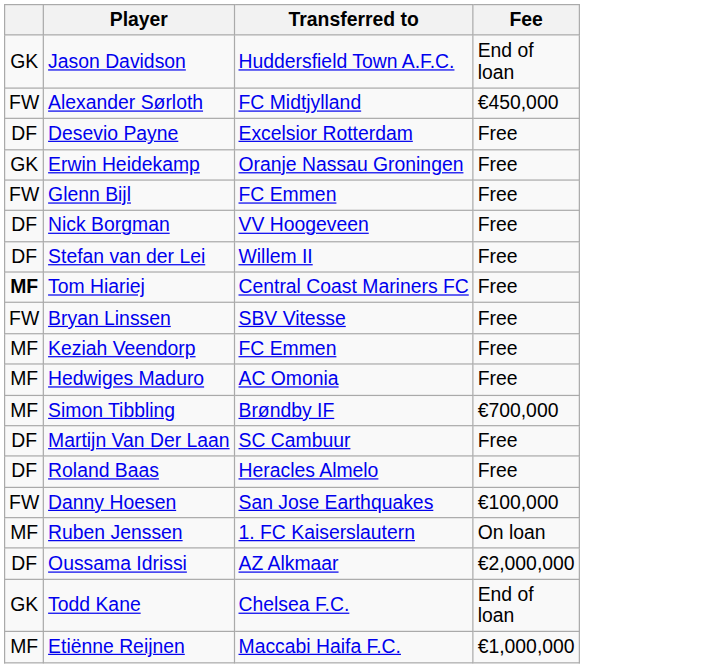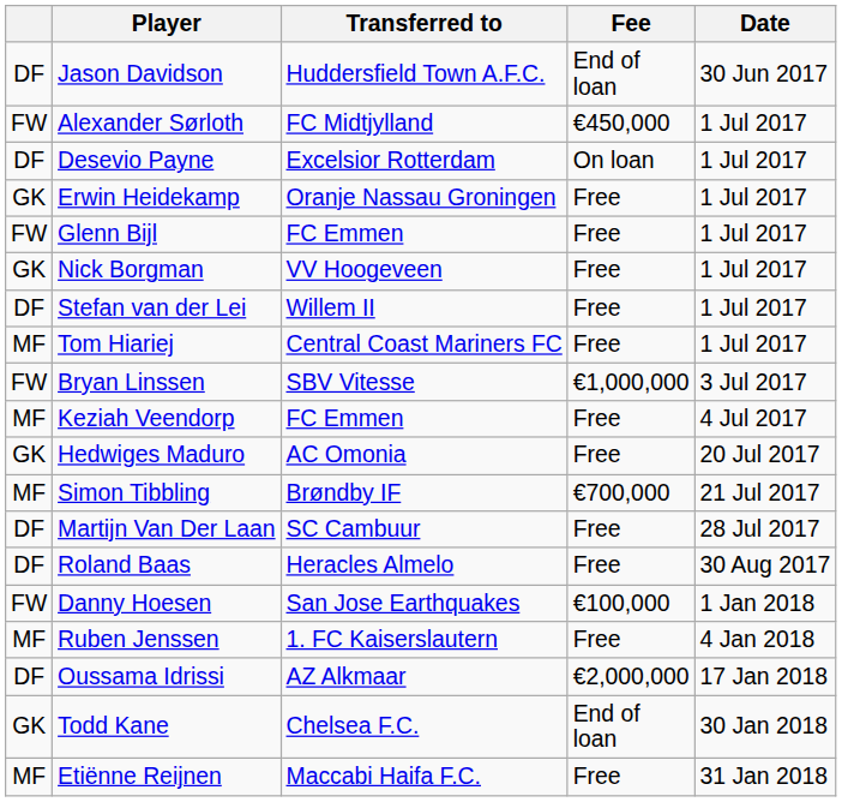 <table class="wikitable plainrowheaders sortable">
 <tr>
 <th></th>
 <th scope="col">Player</th>
 <th>Transferred to</th>
 <th style="width: 65px;">Fee</th>
+<th scope="col">Date</th>
 </tr>
 <tr>
-<td align="center">GK</td>
+<td align="center">DF</td>
 <td> <a href='#'>Jason Davidson</a></td>
 <td> <a href='#'>Huddersfield Town A.F.C.</a></td>
 <td>End of loan</td>
+<td>30 Jun 2017</td>
 </tr>
 <tr>
 <td align="center">FW</td>
 <td> <a href='#'>Alexander Sørloth</a></td>
 <td> <a href='#'>FC Midtjylland</a></td>
 <td>€450,000</td>
+<td>1 Jul 2017</td>
 </tr>
 <tr>
 <td align="center">DF</td>
 <td> <a href='#'>Desevio Payne</a></td>
 <td> <a href='#'>Excelsior Rotterdam</a></td>
-<td>Free</td>
+<td>On loan</td>
+<td>1 Jul 2017</td>
 </tr>
 <tr>
 <td align="center">GK</td>
 <td> <a href='#'>Erwin Heidekamp</a></td>
 <td> <a href='#'>Oranje Nassau Groningen</a></td>
 <td>Free</td>
+<td>1 Jul 2017</td>
 </tr>
 <tr>
 <td align="center">FW</td>
 <td> <a href='#'>Glenn Bijl</a></td>
 <td> <a href='#'>FC Emmen</a></td>
 <td>Free</td>
+<td>1 Jul 2017</td>
 </tr>
 <tr>
-<td align="center">DF</td>
+<td align="center">GK</td>
 <td> <a href='#'>Nick Borgman</a></td>
 <td> <a href='#'>VV Hoogeveen</a></td>
 <td>Free</td>
+<td>1 Jul 2017</td>
 </tr>
 <tr>
 <td align="center">DF</td>
 <td> <a href='#'>Stefan van der Lei</a></td>
 <td> <a href='#'>Willem II</a></td>
 <td>Free</td>
+<td>1 Jul 2017</td>
 </tr>
 <tr>
-<td align="center"><strong>MF</strong></td>
+<td align="center">MF</td>
 <td> <a href='#'>Tom Hiariej</a></td>
 <td> <a href='#'>Central Coast Mariners FC</a></td>
 <td>Free</td>
+<td>1 Jul 2017</td>
 </tr>
 <tr>
 <td align="center">FW</td>
 <td> <a href='#'>Bryan Linssen</a></td>
 <td> <a href='#'>SBV Vitesse</a></td>
-<td>Free</td>
+<td>€1,000,000</td>
+<td>3 Jul 2017</td>
 </tr>
 <tr>
 <td align="center">MF</td>
 <td> <a href='#'>Keziah Veendorp</a></td>
 <td> <a href='#'>FC Emmen</a></td>
 <td>Free</td>
+<td>4 Jul 2017</td>
 </tr>
 <tr>
-<td align="center">MF</td>
+<td align="center">GK</td>
 <td> <a href='#'>Hedwiges Maduro</a></td>
 <td> <a href='#'>AC Omonia</a></td>
 <td>Free</td>
+<td>20 Jul 2017</td>
 </tr>
 <tr>
 <td align="center">MF</td>
 <td> <a href='#'>Simon Tibbling</a></td>
 <td> <a href='#'>Brøndby IF</a></td>
 <td>€700,000</td>
+<td>21 Jul 2017</td>
 </tr>
 <tr>
 <td align="center">DF</td>
 <td> <a href='#'>Martijn Van Der Laan</a></td>
 <td> <a href='#'>SC Cambuur</a></td>
 <td>Free</td>
+<td>28 Jul 2017</td>
 </tr>
 <tr>
 <td align="center">DF</td>
 <td> <a href='#'>Roland Baas</a></td>
 <td> <a href='#'>Heracles Almelo</a></td>
 <td>Free</td>
+<td>30 Aug 2017</td>
 </tr>
 <tr>
 <td align="center">FW</td>
 <td> <a href='#'>Danny Hoesen</a></td>
 <td> <a href='#'>San Jose Earthquakes</a></td>
 <td>€100,000</td>
+<td>1 Jan 2018</td>
 </tr>
 <tr>
 <td align="center">MF</td>
 <td> <a href='#'>Ruben Jenssen</a></td>
 <td> <a href='#'>1. FC Kaiserslautern</a></td>
-<td>On loan</td>
+<td>Free</td>
+<td>4 Jan 2018</td>
 </tr>
 <tr>
 <td align="center">DF</td>
 <td> <a href='#'>Oussama Idrissi</a></td>
 <td> <a href='#'>AZ Alkmaar</a></td>
 <td>€2,000,000</td>
+<td>17 Jan 2018</td>
 </tr>
 <tr>
 <td align="center">GK</td>
 <td> <a href='#'>Todd Kane</a></td>
 <td> <a href='#'>Chelsea F.C.</a></td>
 <td>End of loan</td>
+<td>30 Jan 2018</td>
 </tr>
 <tr>
 <td align="center">MF</td>
 <td> <a href='#'>Etiënne Reijnen</a></td>
 <td> <a href='#'>Maccabi Haifa F.C.</a></td>
-<td>€1,000,000</td>
+<td>Free</td>
+<td>31 Jan 2018</td>
 </tr>
 </table>
